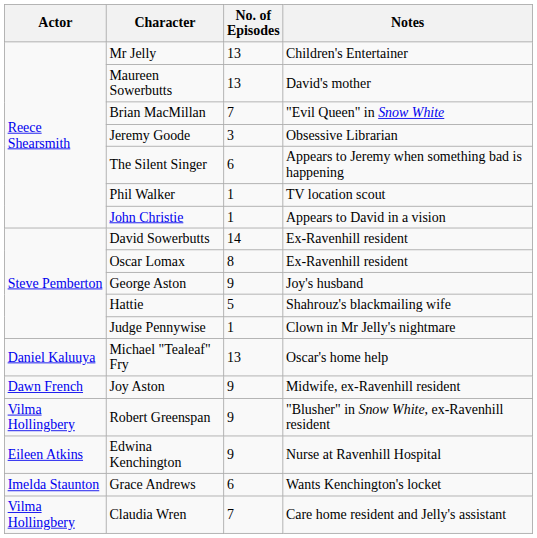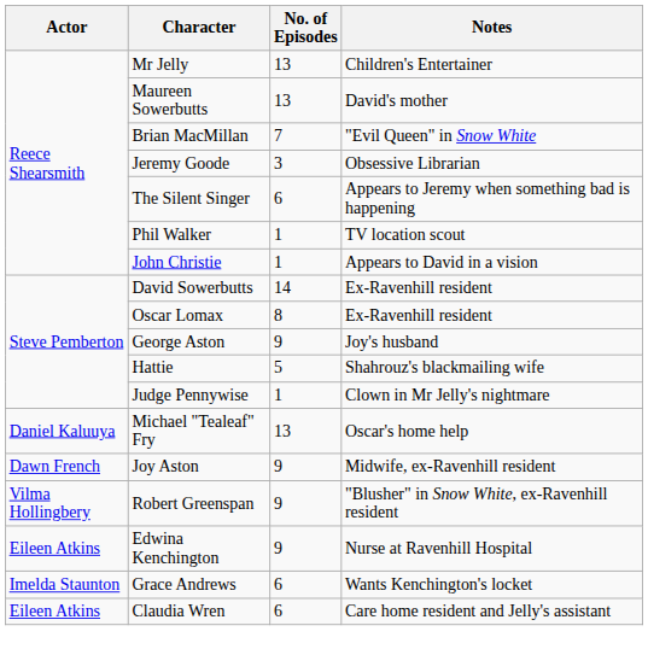 <table class="wikitable sortable"">
 <tr>
 <th>Actor</th>
 <th>Character</th>
 <th>No. of<br>Episodes</th>
 <th>Notes</th>
 </tr>
 <tr>
 <td rowspan=7><a href='#'>Reece Shearsmith</a></td>
 <td>Mr Jelly</td>
 <td>13</td>
 <td>Children's Entertainer</td>
 </tr>
 <tr>
 <td>Maureen Sowerbutts</td>
 <td>13</td>
 <td>David's mother</td>
 </tr>
 <tr>
 <td>Brian MacMillan</td>
 <td>7</td>
 <td>"Evil Queen" in <em><a href='#'>Snow White</a></em></td>
 </tr>
 <tr>
 <td>Jeremy Goode</td>
 <td>3</td>
 <td>Obsessive Librarian</td>
 </tr>
 <tr>
 <td>The Silent Singer</td>
 <td>6</td>
 <td>Appears to Jeremy when something bad is happening</td>
 </tr>
 <tr>
 <td>Phil Walker</td>
 <td>1</td>
 <td>TV location scout</td>
 </tr>
 <tr>
 <td><a href='#'>John Christie</a></td>
 <td>1</td>
 <td>Appears to David in a vision</td>
 </tr>
 <tr>
 <td rowspan=5><a href='#'>Steve Pemberton</a></td>
 <td>David Sowerbutts</td>
 <td>14</td>
 <td>Ex-Ravenhill resident</td>
 </tr>
 <tr>
 <td>Oscar Lomax</td>
 <td>8</td>
 <td>Ex-Ravenhill resident</td>
 </tr>
 <tr>
 <td>George Aston</td>
 <td>9</td>
 <td>Joy's husband</td>
 </tr>
 <tr>
 <td>Hattie</td>
 <td>5</td>
 <td>Shahrouz's blackmailing wife</td>
 </tr>
 <tr>
 <td>Judge Pennywise</td>
 <td>1</td>
 <td>Clown in Mr Jelly's nightmare</td>
 </tr>
 <tr>
 <td><a href='#'>Daniel Kaluuya</a></td>
 <td>Michael "Tealeaf" Fry</td>
 <td>13</td>
 <td>Oscar's home help</td>
 </tr>
 <tr>
 <td><a href='#'>Dawn French</a></td>
 <td>Joy Aston</td>
 <td>9</td>
 <td>Midwife, ex-Ravenhill resident</td>
 </tr>
 <tr>
 <td><a href='#'>Vilma Hollingbery</a></td>
 <td>Robert Greenspan</td>
 <td>9</td>
 <td>"Blusher" in <em>Snow White</em>, ex-Ravenhill resident</td>
 </tr>
 <tr>
 <td><a href='#'>Eileen Atkins</a></td>
 <td>Edwina Kenchington</td>
 <td>9</td>
 <td>Nurse at Ravenhill Hospital</td>
 </tr>
 <tr>
 <td><a href='#'>Imelda Staunton</a></td>
 <td>Grace Andrews</td>
 <td>6</td>
 <td>Wants Kenchington's locket</td>
 </tr>
 <tr>
-<td><a href='#'>Vilma Hollingbery</a></td>
+<td><a href='#'>Eileen Atkins</a></td>
 <td>Claudia Wren</td>
-<td>7</td>
+<td>6</td>
 <td>Care home resident and Jelly's assistant</td>
 </tr>
 </table>
